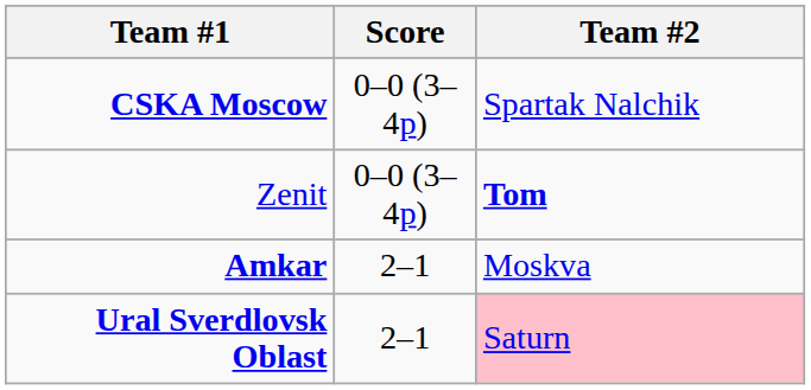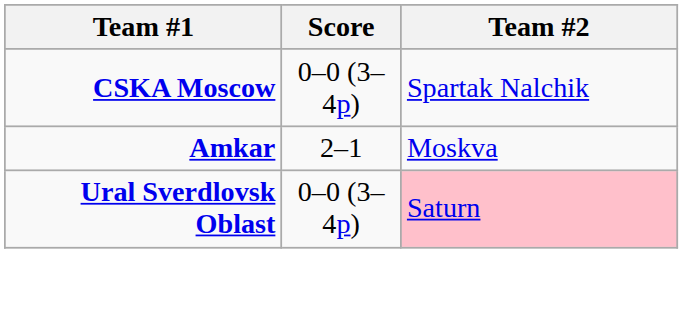 <table class="wikitable">
 <tr>
 <th width="150">Team #1</th>
 <th width="60">Score</th>
 <th width="150">Team #2</th>
 </tr>
 <tr>
 <td align=right><strong><a href='#'>CSKA Moscow</a></strong></td>
 <td align=center>0–0 (3–4<a href='#'>p</a>)</td>
 <td><a href='#'>Spartak Nalchik</a></td>
 </tr>
 <tr>
-<td align=right><a href='#'>Zenit</a></td>
-<td align=center>0–0 (3–4<a href='#'>p</a>)</td>
-<td><strong><a href='#'>Tom</a></strong></td>
-</tr>
-<tr>
 <td align=right><strong><a href='#'>Amkar</a></strong></td>
 <td align=center>2–1</td>
 <td><a href='#'>Moskva</a></td>
 </tr>
 <tr>
 <td align=right><strong><a href='#'>Ural Sverdlovsk Oblast</a></strong></td>
-<td align=center>2–1</td>
+<td align=center>0–0 (3–4<a href='#'>p</a>)</td>
 <td style="background: pink;"><a href='#'>Saturn</a></td>
 </tr>
 </table>
